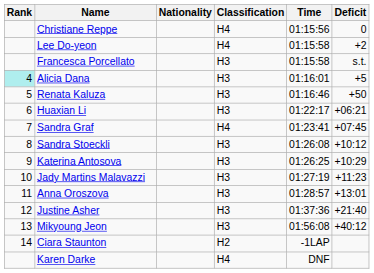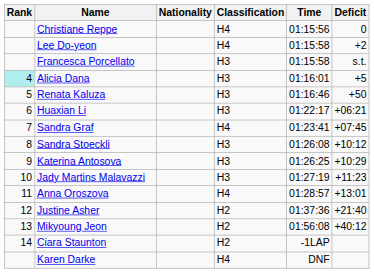 <table class="wikitable sortable" style="text-align:left">
 <tr>
 <th width=20>Rank</th>
 <th width=180>Name</th>
 <th>Nationality</th>
 <th>Classification</th>
 <th>Time</th>
 <th>Deficit</th>
 </tr>
 <tr>
 <td align=right></td>
 <td><a href='#'>Christiane Reppe</a></td>
 <td></td>
 <td>H4</td>
 <td align=right>01:15:56</td>
 <td align=right>0</td>
 </tr>
 <tr>
 <td align=right></td>
 <td><a href='#'>Lee Do-yeon</a></td>
 <td></td>
 <td>H4</td>
 <td align=right>01:15:58</td>
 <td align=right>+2</td>
 </tr>
 <tr>
 <td align=right></td>
 <td><a href='#'>Francesca Porcellato</a></td>
 <td></td>
 <td>H3</td>
 <td align=right>01:15:58</td>
 <td align=right>s.t.</td>
 </tr>
 <tr>
 <td align=right style="background: paleturquoise;">4</td>
 <td><a href='#'>Alicia Dana</a></td>
 <td></td>
 <td>H3</td>
 <td align=right>01:16:01</td>
 <td align=right>+5</td>
 </tr>
 <tr>
 <td align=right>5</td>
 <td><a href='#'>Renata Kaluza</a></td>
 <td></td>
 <td>H3</td>
 <td align=right>01:16:46</td>
 <td align=right>+50</td>
 </tr>
 <tr>
 <td align=right>6</td>
 <td><a href='#'>Huaxian Li</a></td>
 <td></td>
 <td>H3</td>
 <td align=right>01:22:17</td>
 <td align=right>+06:21</td>
 </tr>
 <tr>
 <td align=right>7</td>
 <td><a href='#'>Sandra Graf</a></td>
 <td></td>
 <td>H4</td>
 <td align=right>01:23:41</td>
 <td align=right>+07:45</td>
 </tr>
 <tr>
 <td align=right>8</td>
 <td><a href='#'>Sandra Stoeckli</a></td>
 <td></td>
 <td>H3</td>
 <td align=right>01:26:08</td>
 <td align=right>+10:12</td>
 </tr>
 <tr>
 <td align=right>9</td>
 <td><a href='#'>Katerina Antosova</a></td>
 <td></td>
 <td>H3</td>
 <td align=right>01:26:25</td>
 <td align=right>+10:29</td>
 </tr>
 <tr>
 <td align=right>10</td>
 <td><a href='#'>Jady Martins Malavazzi</a></td>
 <td></td>
 <td>H3</td>
 <td align=right>01:27:19</td>
 <td align=right>+11:23</td>
 </tr>
 <tr>
 <td align=right>11</td>
 <td><a href='#'>Anna Oroszova</a></td>
 <td></td>
-<td>H3</td>
+<td>H4</td>
 <td align=right>01:28:57</td>
 <td align=right>+13:01</td>
 </tr>
 <tr>
 <td align=right>12</td>
 <td><a href='#'>Justine Asher</a></td>
 <td></td>
-<td>H3</td>
+<td>H2</td>
 <td align=right>01:37:36</td>
 <td align=right>+21:40</td>
 </tr>
 <tr>
 <td align=right>13</td>
 <td><a href='#'>Mikyoung Jeon</a></td>
 <td></td>
-<td>H3</td>
+<td>H2</td>
 <td align=right>01:56:08</td>
 <td align=right>+40:12</td>
 </tr>
 <tr>
 <td align=right>14</td>
 <td><a href='#'>Ciara Staunton</a></td>
 <td></td>
 <td>H2</td>
 <td align=right>-1LAP</td>
 <td align=right></td>
 </tr>
 <tr>
 <td></td>
 <td><a href='#'>Karen Darke</a></td>
 <td></td>
 <td>H4</td>
 <td align=right>DNF</td>
 <td align=right></td>
 </tr>
 </table>
